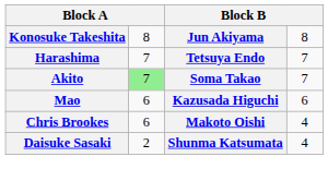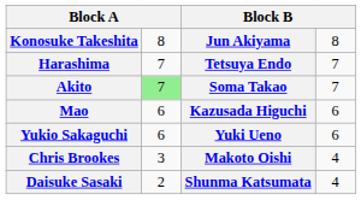 <table class="wikitable" style="margin: 1em auto 1em auto;text-align:center">
 <tr>
 <th colspan="2" style="width:50%">Block A</th>
 <th colspan="2" style="width:50%">Block B</th>
 </tr>
 <tr>
 <th><a href='#'>Konosuke Takeshita</a></th>
 <td style="width:35px">8</td>
 <th><a href='#'>Jun Akiyama</a></th>
 <td style="width:35px">8</td>
 </tr>
 <tr>
 <th><a href='#'>Harashima</a></th>
 <td>7</td>
 <th><a href='#'>Tetsuya Endo</a></th>
 <td>7</td>
 </tr>
 <tr>
 <th><a href='#'>Akito</a></th>
 <td style="background: lightgreen;">7</td>
 <th><a href='#'>Soma Takao</a></th>
 <td>7</td>
 </tr>
 <tr>
 <th><a href='#'>Mao</a></th>
 <td>6</td>
 <th><a href='#'>Kazusada Higuchi</a></th>
 <td>6</td>
 </tr>
 <tr>
+<th><a href='#'>Yukio Sakaguchi</a></th>
+<td>6</td>
+<th><a href='#'>Yuki Ueno</a></th>
+<td>6</td>
+</tr>
+<tr>
 <th><a href='#'>Chris Brookes</a></th>
-<td>6</td>
+<td>3</td>
 <th><a href='#'>Makoto Oishi</a></th>
 <td>4</td>
 </tr>
 <tr>
 <th><a href='#'>Daisuke Sasaki</a></th>
 <td>2</td>
 <th><a href='#'>Shunma Katsumata</a></th>
 <td>4</td>
 </tr>
 </table>
